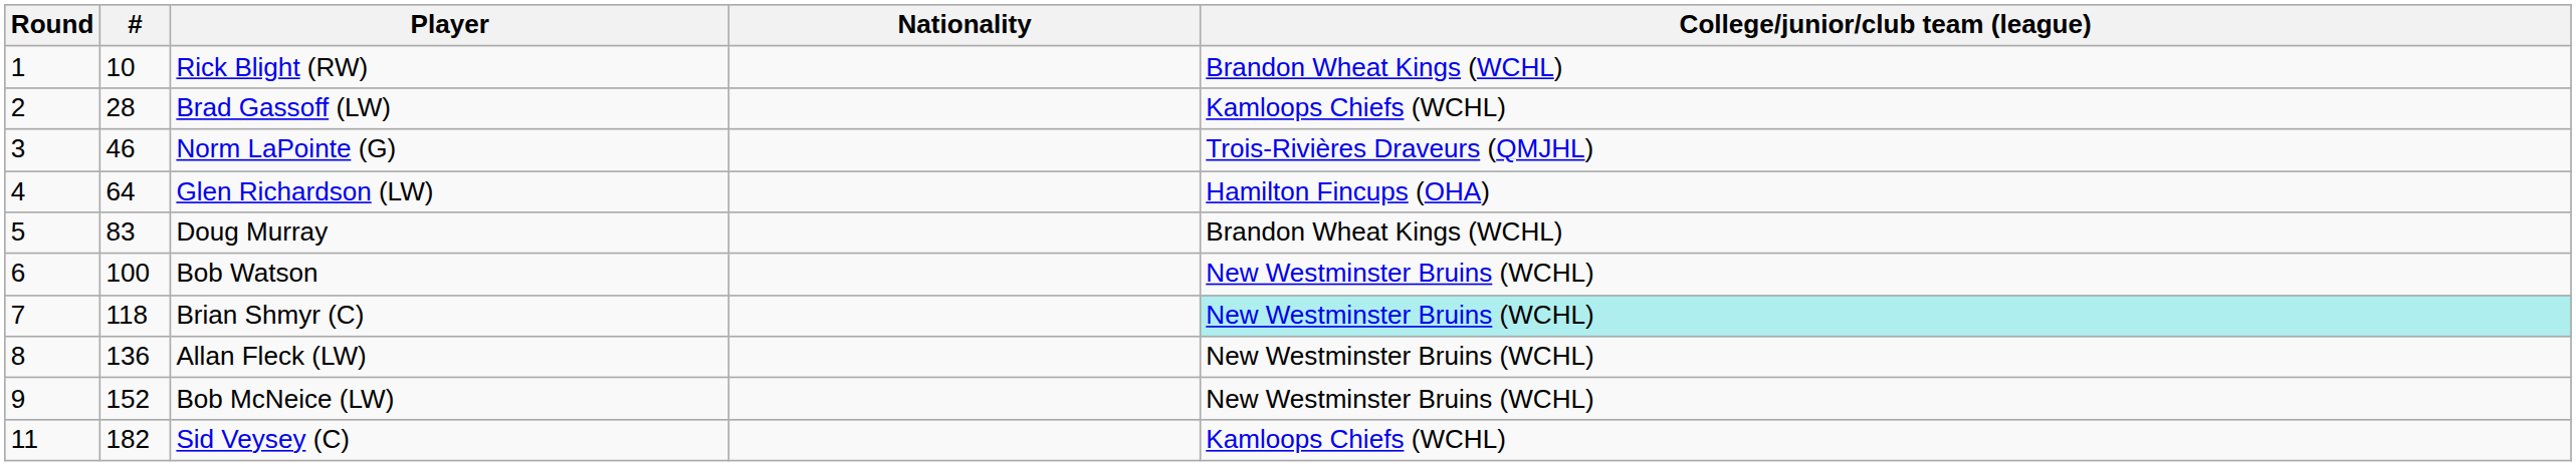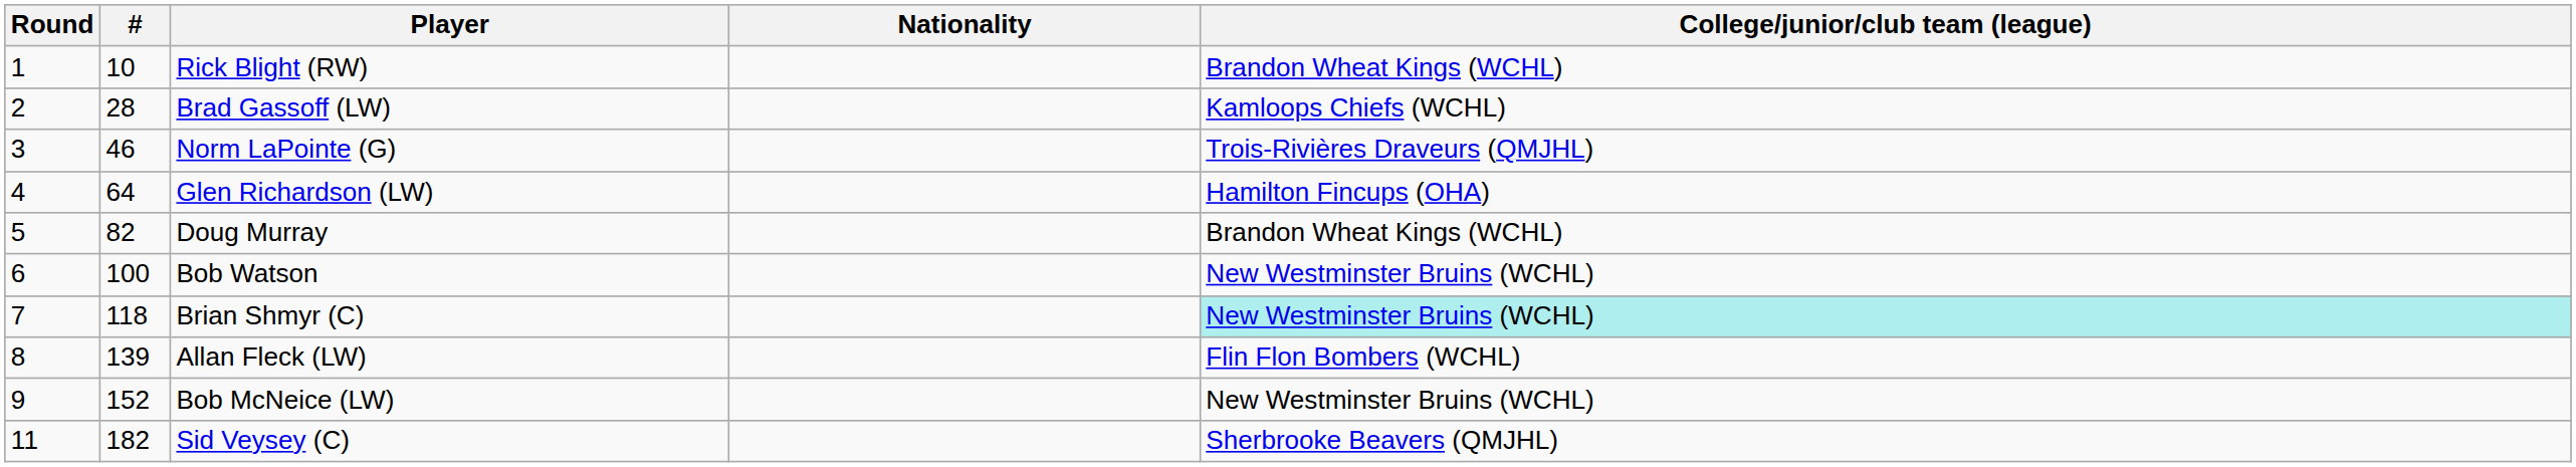 <table class="wikitable">
 <tr>
 <th bgcolor="#DDDDFF" width="2.75%">Round</th>
 <th bgcolor="#DDDDFF" width="2.75%">#</th>
 <th bgcolor="#DDDDFF" width="22.0%">Player</th>
 <th bgcolor="#DDDDFF" width="18.5%">Nationality</th>
 <th bgcolor="#DDDDFF" width="100.0%">College/junior/club team (league)</th>
 </tr>
 <tr>
 <td>1</td>
 <td>10</td>
 <td><a href='#'>Rick Blight</a> (RW)</td>
 <td></td>
 <td><a href='#'>Brandon Wheat Kings</a> (<a href='#'>WCHL</a>)</td>
 </tr>
 <tr>
 <td>2</td>
 <td>28</td>
 <td><a href='#'>Brad Gassoff</a> (LW)</td>
 <td></td>
 <td><a href='#'>Kamloops Chiefs</a> (WCHL)</td>
 </tr>
 <tr>
 <td>3</td>
 <td>46</td>
 <td><a href='#'>Norm LaPointe</a> (G)</td>
 <td></td>
 <td><a href='#'>Trois-Rivières Draveurs</a> (<a href='#'>QMJHL</a>)</td>
 </tr>
 <tr>
 <td>4</td>
 <td>64</td>
 <td><a href='#'>Glen Richardson</a> (LW)</td>
 <td></td>
 <td><a href='#'>Hamilton Fincups</a> (<a href='#'>OHA</a>)</td>
 </tr>
 <tr>
 <td>5</td>
-<td>83</td>
+<td>82</td>
 <td>Doug Murray</td>
 <td></td>
 <td>Brandon Wheat Kings (WCHL)</td>
 </tr>
 <tr>
 <td>6</td>
 <td>100</td>
 <td>Bob Watson</td>
 <td></td>
 <td><a href='#'>New Westminster Bruins</a> (WCHL)</td>
 </tr>
 <tr>
 <td>7</td>
 <td>118</td>
 <td>Brian Shmyr (C)</td>
 <td></td>
 <td style="background: paleturquoise;"><a href='#'>New Westminster Bruins</a> (WCHL)</td>
 </tr>
 <tr>
 <td>8</td>
-<td>136</td>
+<td>139</td>
 <td>Allan Fleck (LW)</td>
 <td></td>
-<td>New Westminster Bruins (WCHL)</td>
+<td><a href='#'>Flin Flon Bombers</a> (WCHL)</td>
 </tr>
 <tr>
 <td>9</td>
 <td>152</td>
 <td>Bob McNeice (LW)</td>
 <td></td>
 <td>New Westminster Bruins (WCHL)</td>
 </tr>
 <tr>
 <td>11</td>
 <td>182</td>
 <td><a href='#'>Sid Veysey</a> (C)</td>
 <td></td>
-<td><a href='#'>Kamloops Chiefs</a> (WCHL)</td>
+<td><a href='#'>Sherbrooke Beavers</a> (QMJHL)</td>
 </tr>
 </table>
